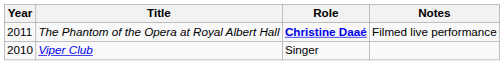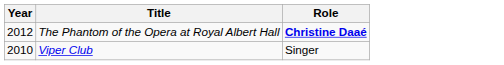 <table class="wikitable">
 <tr>
 <th>Year</th>
 <th>Title</th>
 <th>Role</th>
-<th>Notes</th>
 </tr>
 <tr>
-<td>2011</td>
+<td>2012</td>
 <td><em>The Phantom of the Opera at Royal Albert Hall</em></td>
 <td><strong><a href='#'>Christine Daaé</a></strong></td>
-<td>Filmed live performance</td>
 </tr>
 <tr>
 <td>2010</td>
 <td><em><a href='#'>Viper Club</a></em></td>
 <td>Singer</td>
-<td></td>
 </tr>
 </table>
